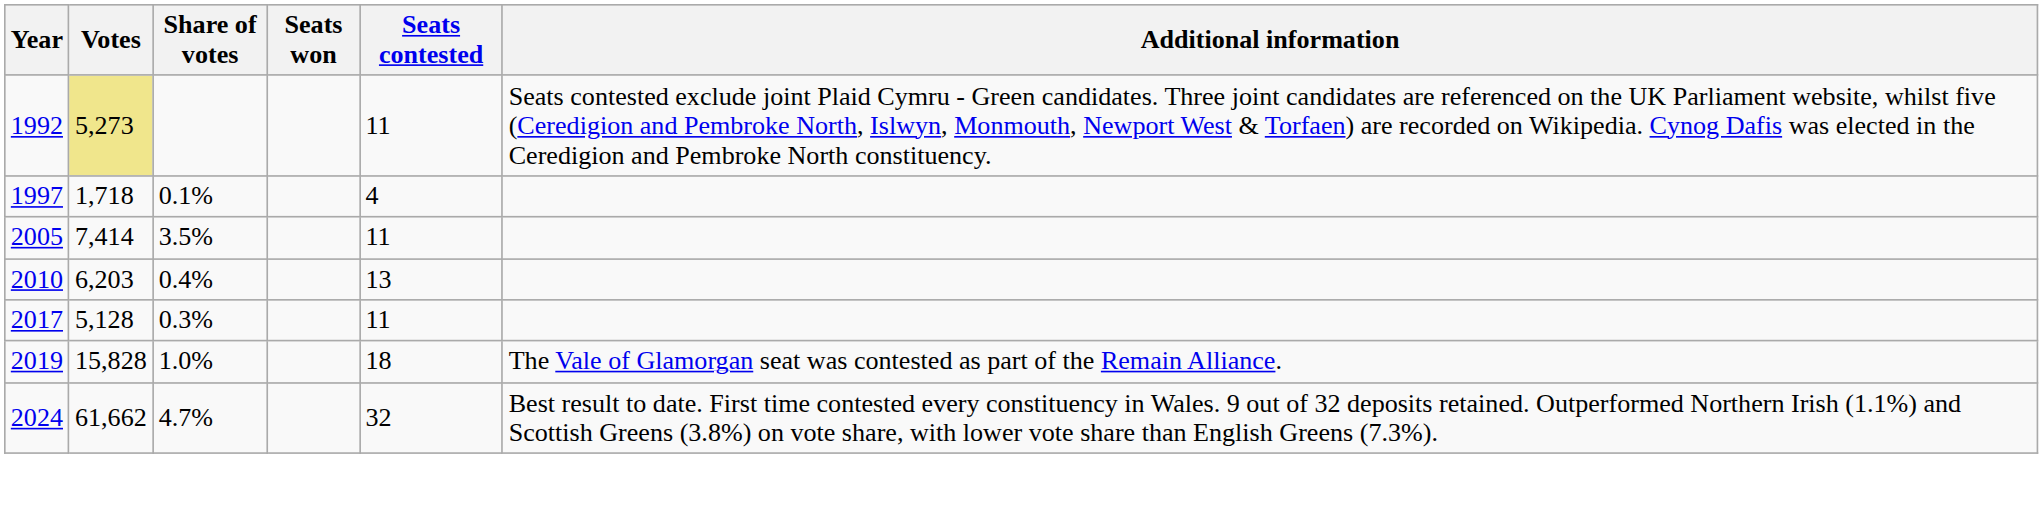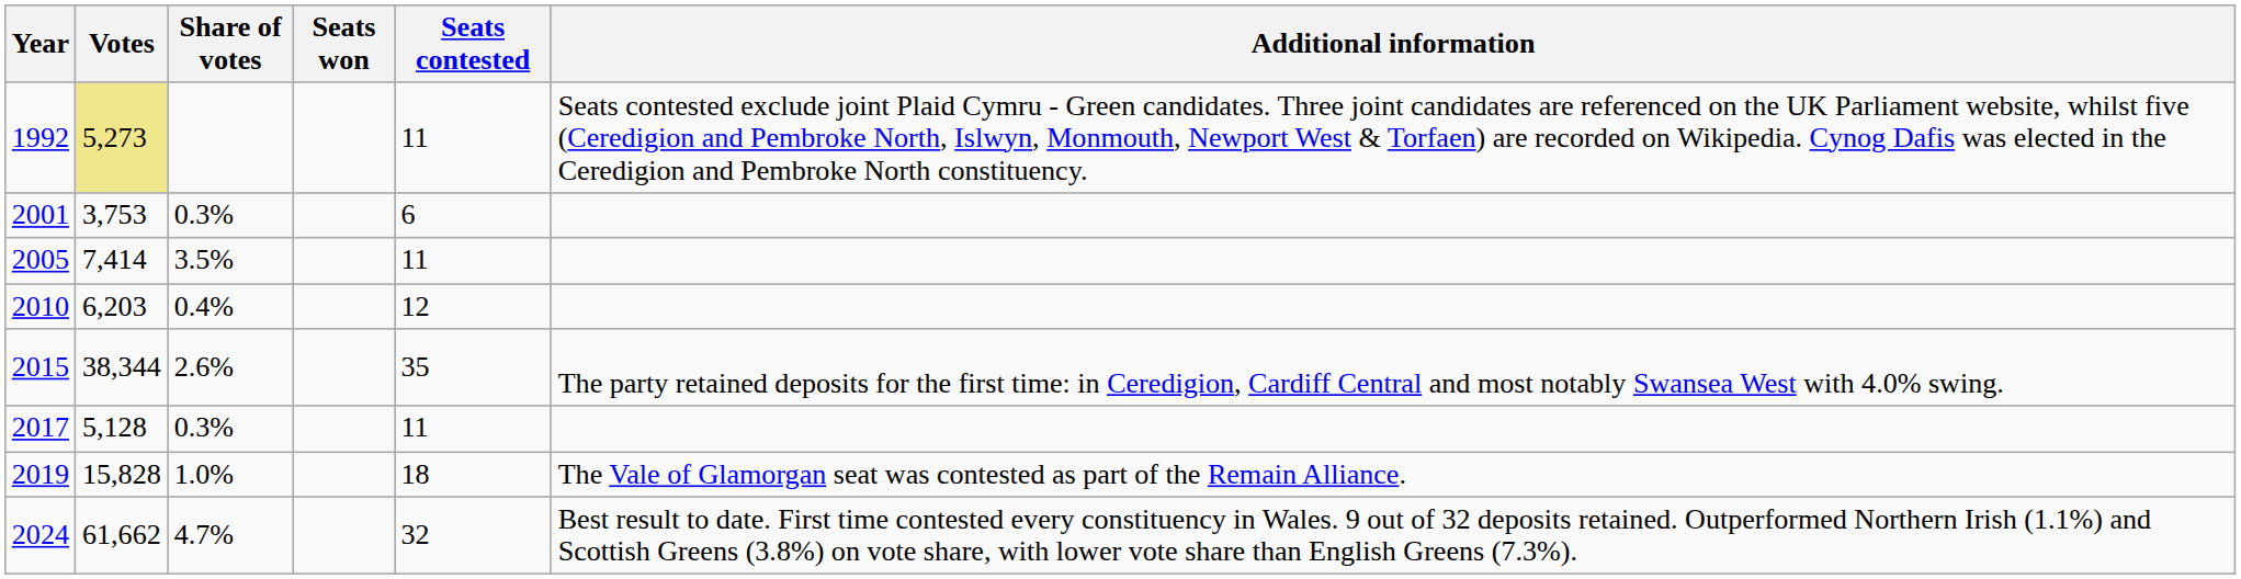 <table class="wikitable">
 <tr>
 <th>Year</th>
 <th>Votes</th>
 <th>Share of votes</th>
 <th>Seats won</th>
 <th><a href='#'>Seats contested</a></th>
 <th>Additional information</th>
 </tr>
 <tr>
 <td><a href='#'>1992</a></td>
 <td style="background: khaki;">5,273</td>
 <td></td>
 <td></td>
 <td>11</td>
 <td>Seats contested exclude joint Plaid Cymru - Green candidates.  Three joint candidates are referenced on the UK Parliament website, whilst five (<a href='#'>Ceredigion and Pembroke North</a>, <a href='#'>Islwyn</a>, <a href='#'>Monmouth</a>, <a href='#'>Newport West</a> & <a href='#'>Torfaen</a>) are recorded on Wikipedia. <a href='#'>Cynog Dafis</a> was elected in the Ceredigion and Pembroke North constituency.</td>
 </tr>
 <tr>
-<td><a href='#'>1997</a></td>
-<td>1,718</td>
-<td>0.1%</td>
+<td><a href='#'>2001</a></td>
+<td>3,753</td>
+<td>0.3%</td>
 <td></td>
-<td>4</td>
+<td>6</td>
 <td></td>
 </tr>
 <tr>
 <td><a href='#'>2005</a></td>
 <td>7,414</td>
 <td>3.5%</td>
 <td></td>
 <td>11</td>
 <td></td>
 </tr>
 <tr>
 <td><a href='#'>2010</a></td>
 <td>6,203</td>
 <td>0.4%</td>
 <td></td>
-<td>13</td>
+<td>12</td>
 <td></td>
+</tr>
+<tr>
+<td><a href='#'>2015</a></td>
+<td>38,344</td>
+<td>2.6%</td>
+<td></td>
+<td>35</td>
+<td><br>The party retained deposits for the first time: in <a href='#'>Ceredigion</a>, <a href='#'>Cardiff Central</a> and most notably <a href='#'>Swansea West</a> with 4.0% swing.</td>
 </tr>
 <tr>
 <td><a href='#'>2017</a></td>
 <td>5,128</td>
 <td>0.3%</td>
 <td></td>
 <td>11</td>
 <td></td>
 </tr>
 <tr>
 <td><a href='#'>2019</a></td>
 <td>15,828</td>
 <td>1.0%</td>
 <td></td>
 <td>18</td>
 <td>The <a href='#'>Vale of Glamorgan</a> seat was contested as part of the <a href='#'>Remain Alliance</a>.</td>
 </tr>
 <tr>
 <td><a href='#'>2024</a></td>
 <td>61,662</td>
 <td>4.7%</td>
 <td></td>
 <td>32</td>
 <td>Best result to date. First time contested every constituency in Wales. 9 out of 32 deposits retained. Outperformed Northern Irish (1.1%) and Scottish Greens (3.8%) on vote share, with lower vote share than English Greens (7.3%).</td>
 </tr>
 </table>
